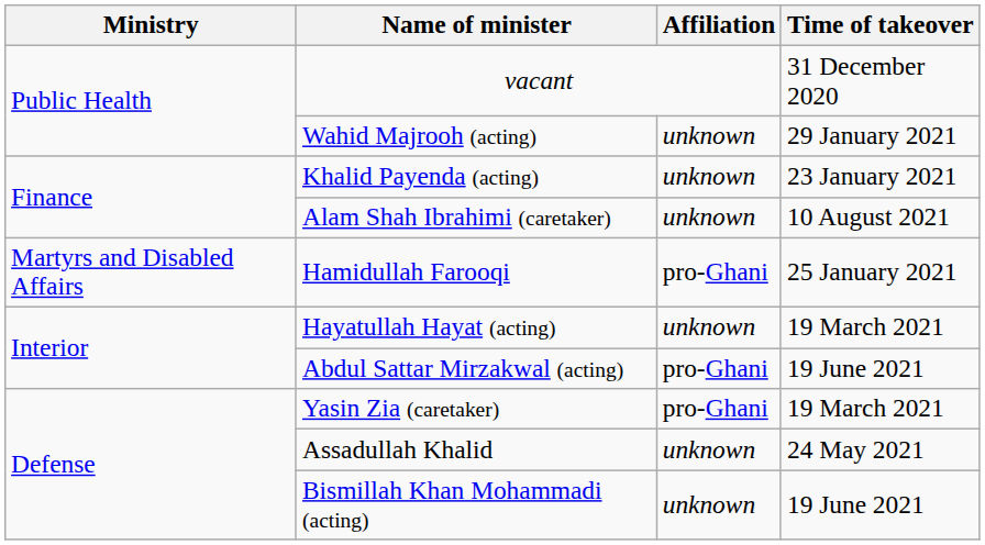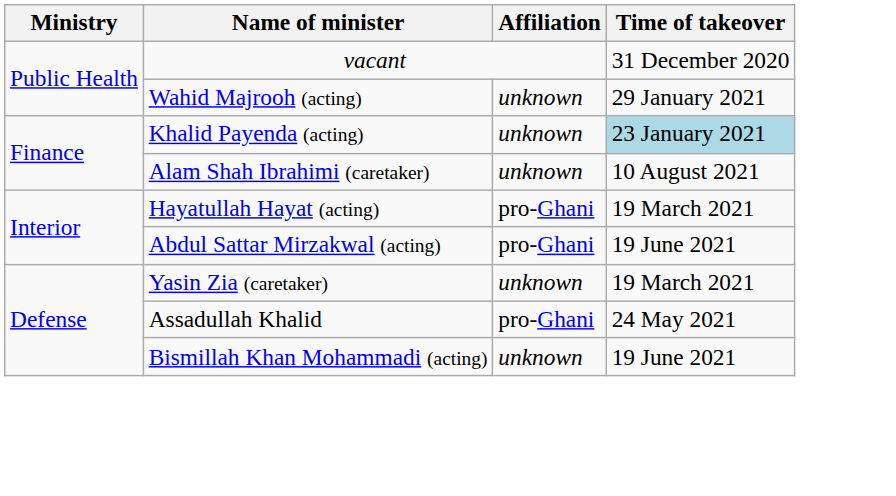 <table class="wikitable sortable">
 <tr>
 <th><strong>Ministry</strong></th>
 <th><strong>Name of minister</strong></th>
 <th><strong>Affiliation</strong></th>
 <th><strong>Time of takeover</strong></th>
 </tr>
 <tr>
 <td rowspan="2"><a href='#'>Public Health</a></td>
 <td colspan="2" style="text-align:center;"><em>vacant</em></td>
 <td>31 December 2020</td>
 </tr>
 <tr>
 <td><a href='#'>Wahid Majrooh</a> <small>(acting)</small></td>
 <td><em>unknown</em></td>
 <td>29 January 2021</td>
 </tr>
 <tr>
 <td rowspan="2"><a href='#'>Finance</a></td>
 <td><a href='#'>Khalid Payenda</a> <small>(acting)</small></td>
 <td><em>unknown</em></td>
-<td>23 January 2021</td>
+<td style="background: lightblue;">23 January 2021</td>
 </tr>
 <tr>
 <td><a href='#'>Alam Shah Ibrahimi</a> <small>(caretaker)</small></td>
 <td><em>unknown</em></td>
 <td>10 August 2021</td>
 </tr>
 <tr>
-<td><a href='#'>Martyrs and Disabled Affairs</a></td>
-<td><a href='#'>Hamidullah Farooqi</a></td>
-<td>pro-<a href='#'>Ghani</a></td>
-<td>25 January 2021</td>
-</tr>
-<tr>
 <td rowspan="2"><a href='#'>Interior</a></td>
 <td><a href='#'>Hayatullah Hayat</a> <small>(acting)</small></td>
-<td><em>unknown</em></td>
+<td>pro-<a href='#'>Ghani</a></td>
 <td>19 March 2021</td>
 </tr>
 <tr>
 <td><a href='#'>Abdul Sattar Mirzakwal</a> <small>(acting)</small></td>
 <td>pro-<a href='#'>Ghani</a></td>
 <td>19 June 2021</td>
 </tr>
 <tr>
 <td rowspan="3"><a href='#'>Defense</a></td>
 <td><a href='#'>Yasin Zia</a> <small>(caretaker)</small></td>
-<td>pro-<a href='#'>Ghani</a></td>
+<td><em>unknown</em></td>
 <td>19 March 2021</td>
 </tr>
 <tr>
 <td>Assadullah Khalid</td>
-<td><em>unknown</em></td>
+<td>pro-<a href='#'>Ghani</a></td>
 <td>24 May 2021</td>
 </tr>
 <tr>
 <td><a href='#'>Bismillah Khan Mohammadi</a> <small>(acting)</small></td>
 <td><em>unknown</em></td>
 <td>19 June 2021</td>
 </tr>
 </table>
